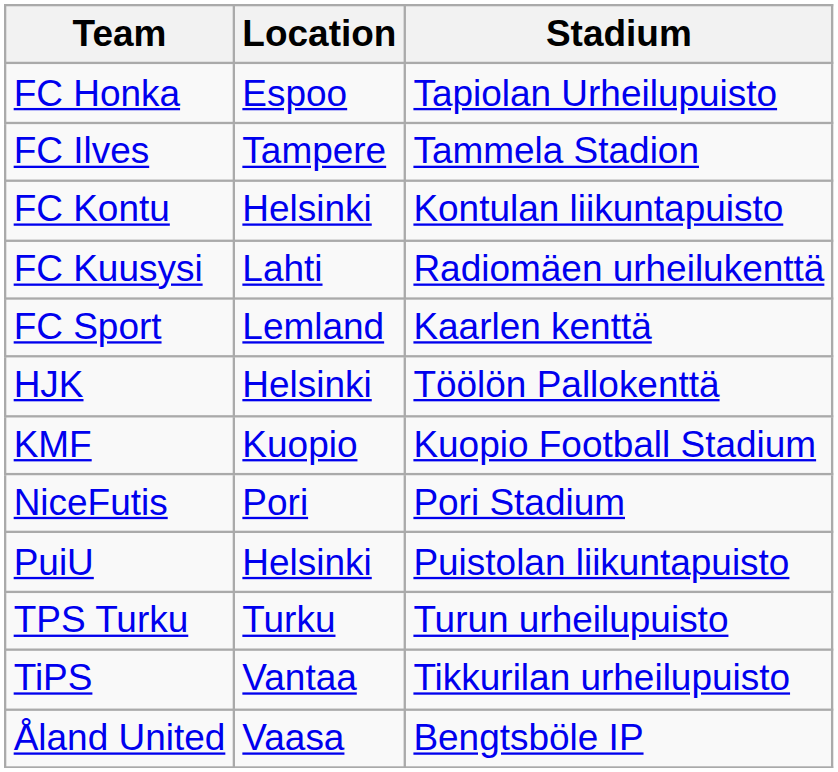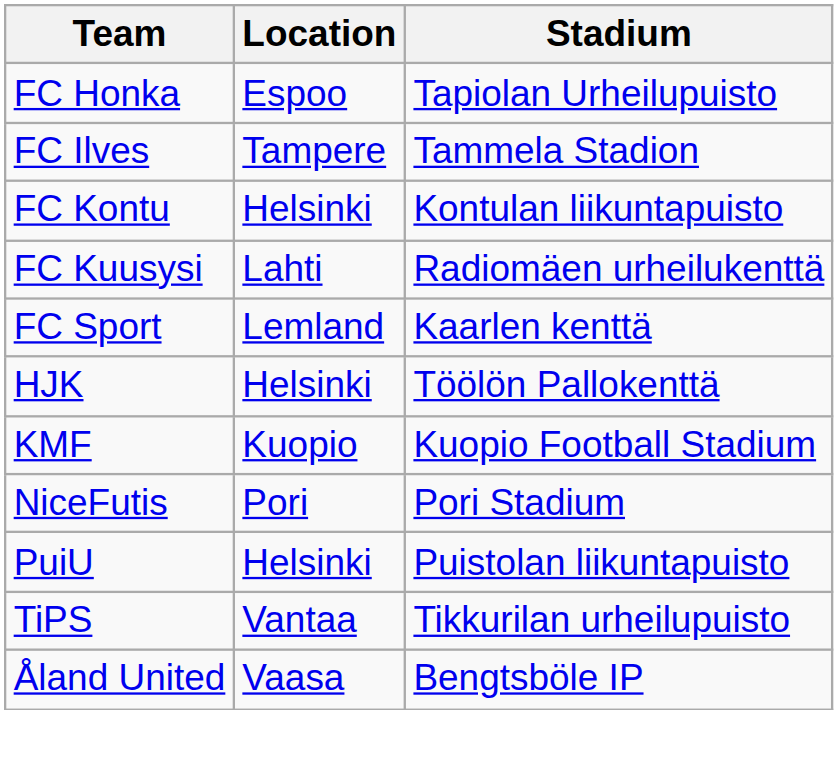 <table class="wikitable">
 <tr>
 <th>Team</th>
 <th>Location</th>
 <th>Stadium</th>
 </tr>
 <tr>
 <td><a href='#'>FC Honka</a></td>
 <td><a href='#'>Espoo</a></td>
 <td><a href='#'>Tapiolan Urheilupuisto</a></td>
 </tr>
 <tr>
 <td><a href='#'>FC Ilves</a></td>
 <td><a href='#'>Tampere</a></td>
 <td><a href='#'>Tammela Stadion</a></td>
 </tr>
 <tr>
 <td><a href='#'>FC Kontu</a></td>
 <td><a href='#'>Helsinki</a></td>
 <td><a href='#'>Kontulan liikuntapuisto</a></td>
 </tr>
 <tr>
 <td><a href='#'>FC Kuusysi</a></td>
 <td><a href='#'>Lahti</a></td>
 <td><a href='#'>Radiomäen urheilukenttä</a></td>
 </tr>
 <tr>
 <td><a href='#'>FC Sport</a></td>
 <td><a href='#'>Lemland</a></td>
 <td><a href='#'>Kaarlen kenttä</a></td>
 </tr>
 <tr>
 <td><a href='#'>HJK</a></td>
 <td><a href='#'>Helsinki</a></td>
 <td><a href='#'>Töölön Pallokenttä</a></td>
 </tr>
 <tr>
 <td><a href='#'>KMF</a></td>
 <td><a href='#'>Kuopio</a></td>
 <td><a href='#'>Kuopio Football Stadium</a></td>
 </tr>
 <tr>
 <td><a href='#'>NiceFutis</a></td>
 <td><a href='#'>Pori</a></td>
 <td><a href='#'>Pori Stadium</a></td>
 </tr>
 <tr>
 <td><a href='#'>PuiU</a></td>
 <td><a href='#'>Helsinki</a></td>
 <td><a href='#'>Puistolan liikuntapuisto</a></td>
 </tr>
 <tr>
-<td><a href='#'>TPS Turku</a></td>
-<td><a href='#'>Turku</a></td>
-<td><a href='#'>Turun urheilupuisto</a></td>
-</tr>
-<tr>
 <td><a href='#'>TiPS</a></td>
 <td><a href='#'>Vantaa</a></td>
 <td><a href='#'>Tikkurilan urheilupuisto</a></td>
 </tr>
 <tr>
 <td><a href='#'>Åland United</a></td>
 <td><a href='#'>Vaasa</a></td>
 <td><a href='#'>Bengtsböle IP</a></td>
 </tr>
 </table>
